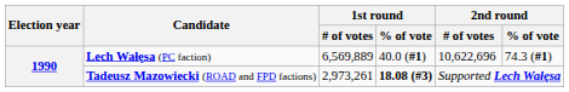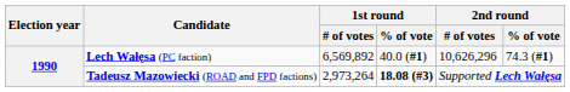 <table class=wikitable>
 <tr>
 <th rowspan=2>Election year</th>
 <th rowspan=2>Candidate</th>
 <th colspan=2>1st round</th>
 <th colspan=2>2nd round</th>
 </tr>
 <tr>
 <th># of votes</th>
 <th>% of vote</th>
 <th># of votes</th>
 <th>% of vote</th>
 </tr>
 <tr>
 <th rowspan=2><a href='#'>1990</a></th>
 <td><strong><a href='#'>Lech Wałęsa</a></strong> <small>(<a href='#'>PC</a> faction)</small></td>
-<td>6,569,889</td>
+<td>6,569,892</td>
 <td>40.0 (<strong>#1</strong>)</td>
-<td>10,622,696</td>
+<td>10,626,296</td>
 <td>74.3 (<strong>#1</strong>)</td>
 </tr>
 <tr>
 <td><strong><a href='#'>Tadeusz Mazowiecki</a></strong> <small>(<a href='#'>ROAD</a> and <a href='#'>FPD</a> factions)</small></td>
-<td>2,973,261</td>
+<td>2,973,264</td>
 <td><strong>18.08 (#3)</strong></td>
 <td colspan="2"><em>Supported <strong><a href='#'>Lech Wałęsa</a><strong><em></td>
 </tr>
 </table>
